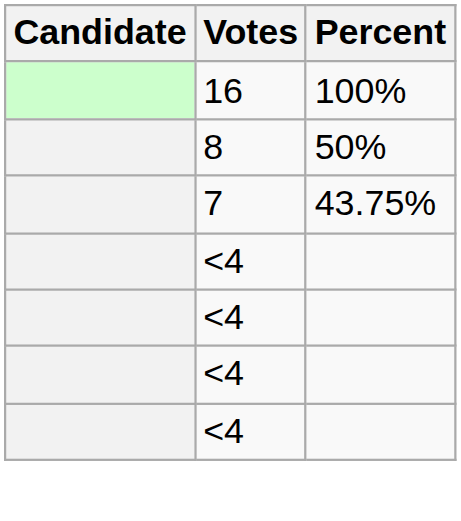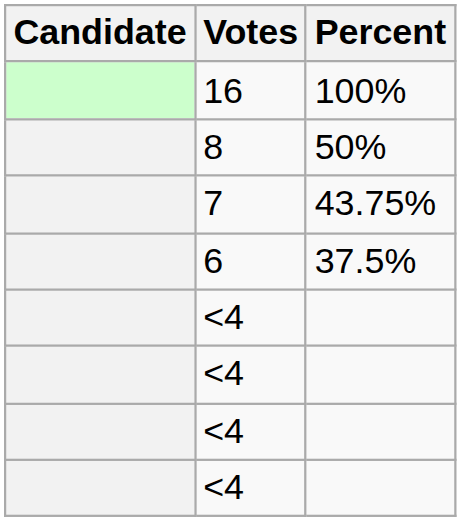 <table class="wikitable sortable plainrowheaders">
 <tr>
 <th scope="col">Candidate</th>
 <th scope="col" data-sort-type="number">Votes</th>
 <th scope="col">Percent</th>
 </tr>
 <tr>
 <th scope="row" style="background:#ccffcc"><strong><em></em></strong></th>
 <td>16</td>
 <td>100%</td>
 </tr>
 <tr>
 <th scope="row"></th>
 <td>8</td>
 <td>50%</td>
 </tr>
 <tr>
 <th scope="row"></th>
 <td>7</td>
 <td>43.75%</td>
 </tr>
 <tr>
 <th scope="row"></th>
+<td>6</td>
+<td>37.5%</td>
+</tr>
+<tr>
+<th scope="row"></th>
 <td><4</td>
 <td></td>
 </tr>
 <tr>
 <th scope="row"></th>
 <td><4</td>
 <td></td>
 </tr>
 <tr>
 <th scope="row"></th>
 <td><4</td>
 <td></td>
 </tr>
 <tr>
 <th scope="row"></th>
 <td><4</td>
 <td></td>
 </tr>
 </table>
